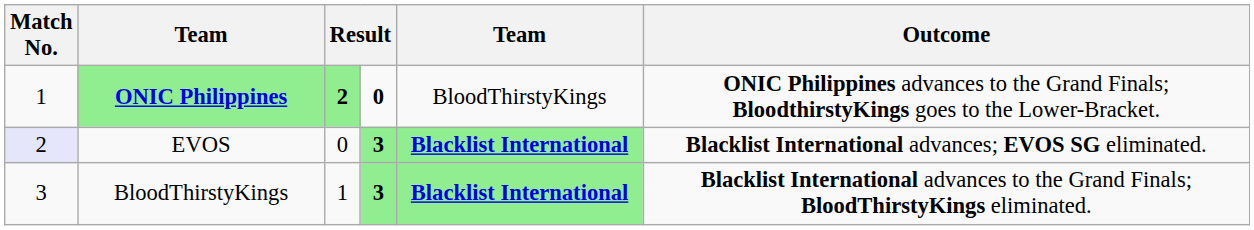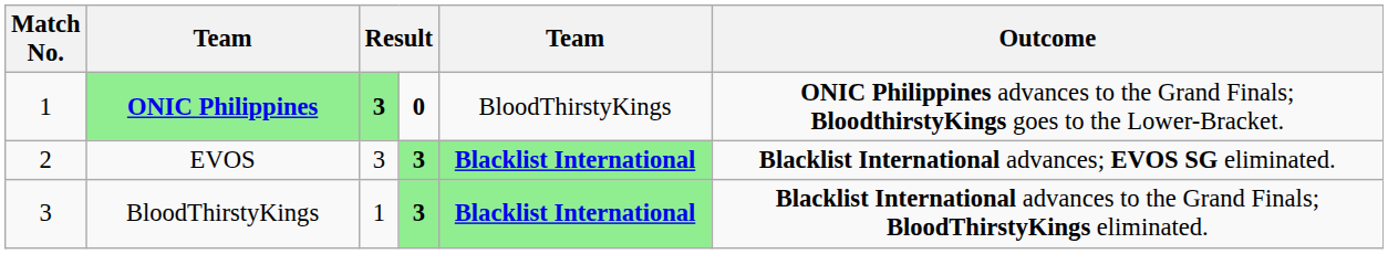 <table class="wikitable" style="text-align: center; width: 100%; margin-left: auto; margin-right: auto; border: none;">
 <tr>
 <th width=5%>Match No.</th>
 <th width=20%>Team</th>
 <th width=5% colspan="2">Result</th>
 <th width=20%>Team</th>
 <th width=50%>Outcome</th>
 </tr>
 <tr>
 <td>1</td>
 <td bgcolor="#90EE90"><strong> <a href='#'>ONIC Philippines</a></strong></td>
-<td bgcolor="#90EE90"><strong>2</strong></td>
+<td bgcolor="#90EE90"><strong>3</strong></td>
 <td><strong>0</strong></td>
 <td> BloodThirstyKings</td>
 <td><strong>ONIC Philippines</strong> advances to the Grand Finals; <strong>BloodthirstyKings</strong> goes to the Lower-Bracket.</td>
 </tr>
 <tr>
-<td style="background: lavender;">2</td>
+<td>2</td>
 <td> EVOS</td>
-<td>0</td>
+<td>3</td>
 <td bgcolor="#90EE90"><strong>3</strong></td>
 <td bgcolor="#90EE90"><strong> <a href='#'>Blacklist International</a></strong></td>
 <td><strong>Blacklist International</strong> advances; <strong>EVOS SG</strong> eliminated.</td>
 </tr>
 <tr>
 <td>3</td>
 <td> BloodThirstyKings</td>
 <td>1</td>
 <td bgcolor="#90EE90"><strong>3</strong></td>
 <td bgcolor="#90EE90"><strong> <a href='#'>Blacklist International</a></strong></td>
 <td><strong>Blacklist International</strong> advances to the Grand Finals; <strong>BloodThirstyKings</strong> eliminated.</td>
 </tr>
 </table>
